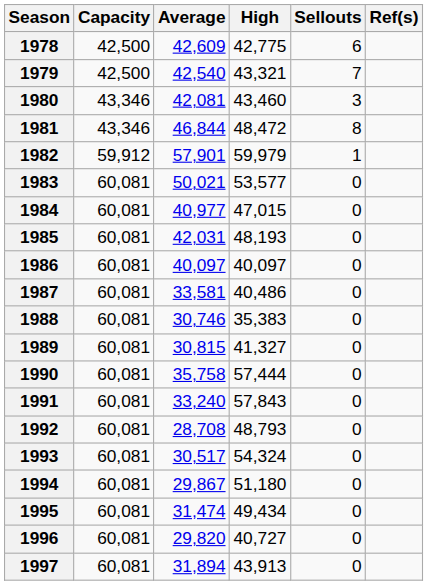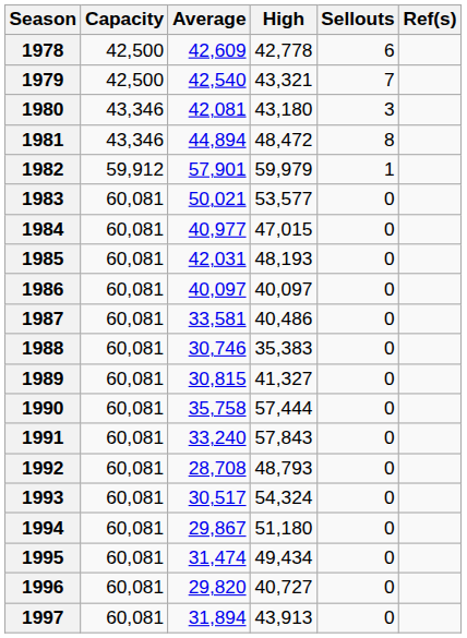 <table class="wikitable">
 <tr>
 <th scope=col>Season</th>
 <th scope=col>Capacity</th>
 <th scope=col>Average</th>
 <th scope=col>High</th>
 <th scope=col>Sellouts</th>
 <th scope=col>Ref(s)</th>
 </tr>
 <tr>
 <th scope=row>1978</th>
 <td align=right>42,500</td>
 <td align=right><a href='#'>42,609</a></td>
-<td align=right>42,775</td>
+<td align=right>42,778</td>
 <td align=right>6</td>
 <td align=center></td>
 </tr>
 <tr>
 <th scope=row>1979</th>
 <td align=right>42,500</td>
 <td align=right><a href='#'>42,540</a></td>
 <td align=right>43,321</td>
 <td align=right>7</td>
 <td align=center></td>
 </tr>
 <tr>
 <th scope=row>1980</th>
 <td align=right>43,346</td>
 <td align=right><a href='#'>42,081</a></td>
-<td align=right>43,460</td>
+<td align=right>43,180</td>
 <td align=right>3</td>
 <td align=center></td>
 </tr>
 <tr>
 <th scope=row>1981</th>
 <td align=right>43,346</td>
-<td align=right><a href='#'>46,844</a></td>
+<td align=right><a href='#'>44,894</a></td>
 <td align=right>48,472</td>
 <td align=right>8</td>
 <td align=center></td>
 </tr>
 <tr>
 <th scope=row>1982</th>
 <td align=right>59,912</td>
 <td align=right><a href='#'>57,901</a></td>
 <td align=right>59,979</td>
 <td align=right>1</td>
 <td align=center></td>
 </tr>
 <tr>
 <th scope=row>1983</th>
 <td align=right>60,081</td>
 <td align=right><a href='#'>50,021</a></td>
 <td align=right>53,577</td>
 <td align=right>0</td>
 <td align=center></td>
 </tr>
 <tr>
 <th scope=row>1984</th>
 <td align=right>60,081</td>
 <td align=right><a href='#'>40,977</a></td>
 <td align=right>47,015</td>
 <td align=right>0</td>
 <td align=center></td>
 </tr>
 <tr>
 <th scope=row>1985</th>
 <td align=right>60,081</td>
 <td align=right><a href='#'>42,031</a></td>
 <td align=right>48,193</td>
 <td align=right>0</td>
 <td align=center></td>
 </tr>
 <tr>
 <th scope=row>1986</th>
 <td align=right>60,081</td>
 <td align=right><a href='#'>40,097</a></td>
 <td align=right>40,097</td>
 <td align=right>0</td>
 <td align=center></td>
 </tr>
 <tr>
 <th scope=row>1987</th>
 <td align=right>60,081</td>
 <td align=right><a href='#'>33,581</a></td>
 <td align=right>40,486</td>
 <td align=right>0</td>
 <td align=center></td>
 </tr>
 <tr>
 <th scope=row>1988</th>
 <td align=right>60,081</td>
 <td align=right><a href='#'>30,746</a></td>
 <td align=right>35,383</td>
 <td align=right>0</td>
 <td align=center></td>
 </tr>
 <tr>
 <th scope=row>1989</th>
 <td align=right>60,081</td>
 <td align=right><a href='#'>30,815</a></td>
 <td align=right>41,327</td>
 <td align=right>0</td>
 <td align=center></td>
 </tr>
 <tr>
 <th scope=row>1990</th>
 <td align=right>60,081</td>
 <td align=right><a href='#'>35,758</a></td>
 <td align=right>57,444</td>
 <td align=right>0</td>
 <td align=center></td>
 </tr>
 <tr>
 <th scope=row>1991</th>
 <td align=right>60,081</td>
 <td align=right><a href='#'>33,240</a></td>
 <td align=right>57,843</td>
 <td align=right>0</td>
 <td align=center></td>
 </tr>
 <tr>
 <th scope=row>1992</th>
 <td align=right>60,081</td>
 <td align=right><a href='#'>28,708</a></td>
 <td align=right>48,793</td>
 <td align=right>0</td>
 <td align=center></td>
 </tr>
 <tr>
 <th scope=row>1993</th>
 <td align=right>60,081</td>
 <td align=right><a href='#'>30,517</a></td>
 <td align=right>54,324</td>
 <td align=right>0</td>
 <td align=center></td>
 </tr>
 <tr>
 <th scope=row>1994</th>
 <td align=right>60,081</td>
 <td align=right><a href='#'>29,867</a></td>
 <td align=right>51,180</td>
 <td align=right>0</td>
 <td align=center></td>
 </tr>
 <tr>
 <th scope=row>1995</th>
 <td align=right>60,081</td>
 <td align=right><a href='#'>31,474</a></td>
 <td align=right>49,434</td>
 <td align=right>0</td>
 <td align=center></td>
 </tr>
 <tr>
 <th scope=row>1996</th>
 <td align=right>60,081</td>
 <td align=right><a href='#'>29,820</a></td>
 <td align=right>40,727</td>
 <td align=right>0</td>
 <td align=center></td>
 </tr>
 <tr>
 <th scope=row>1997</th>
 <td align=right>60,081</td>
 <td align=right><a href='#'>31,894</a></td>
 <td align=right>43,913</td>
 <td align=right>0</td>
 <td align=center></td>
 </tr>
 </table>
